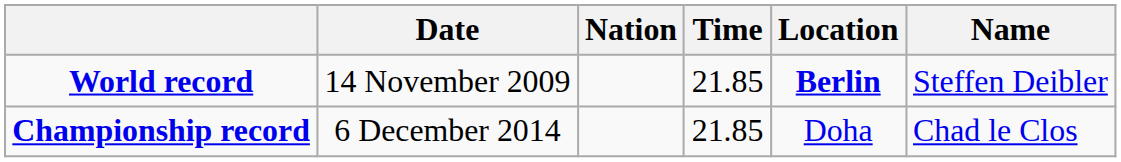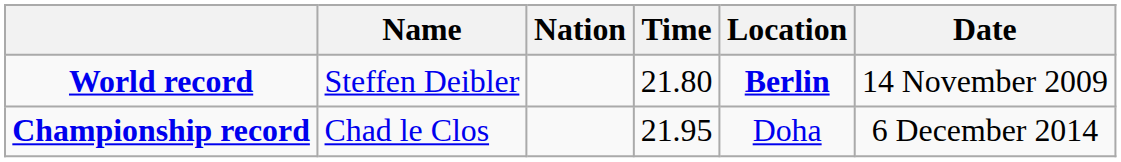 <table class=wikitable style=text-align:center>
 <tr>
 <th></th>
-<th>Date</th>
+<th>Name</th>
 <th>Nation</th>
 <th>Time</th>
 <th>Location</th>
-<th>Name</th>
+<th>Date</th>
 </tr>
 <tr>
 <td><strong><a href='#'>World record</a></strong></td>
+<td align=left><a href='#'>Steffen Deibler</a></td>
+<td align=left></td>
+<td align=left>21.80</td>
+<td><strong><a href='#'>Berlin</a></strong></td>
 <td>14 November 2009</td>
-<td align=left></td>
-<td align=left>21.85</td>
-<td><strong><a href='#'>Berlin</a></strong></td>
-<td align=left><a href='#'>Steffen Deibler</a></td>
 </tr>
 <tr>
 <td><strong><a href='#'>Championship record</a></strong></td>
+<td align=left><a href='#'>Chad le Clos</a></td>
+<td align=left></td>
+<td align=left>21.95</td>
+<td><a href='#'>Doha</a></td>
 <td>6 December 2014</td>
-<td align=left></td>
-<td align=left>21.85</td>
-<td><a href='#'>Doha</a></td>
-<td align=left><a href='#'>Chad le Clos</a></td>
 </tr>
 </table>
